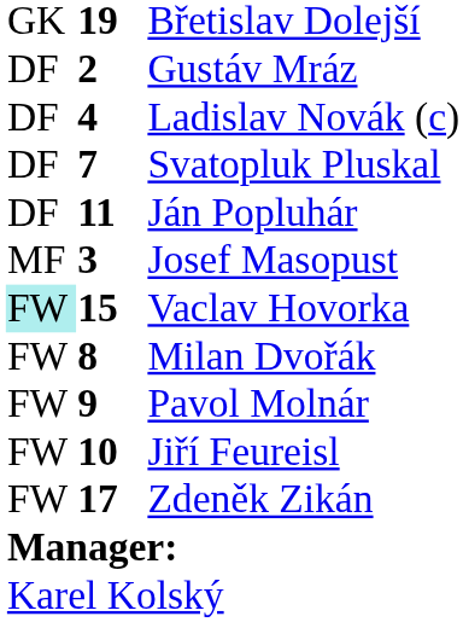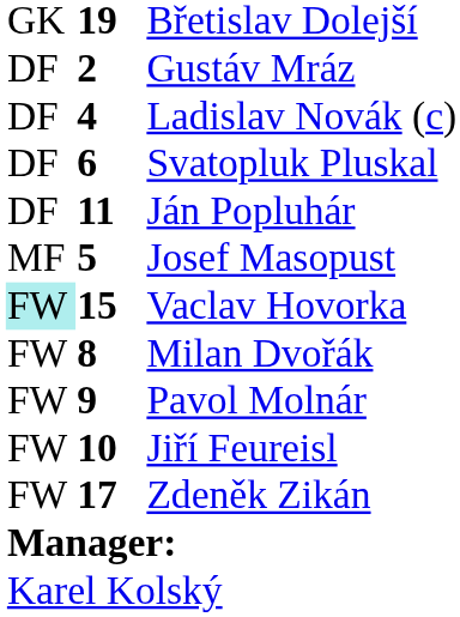 <table cellspacing="0" cellpadding="0" style="font-size:90%; margin:0.2em auto;">
 <tr>
 <th width="25"></th>
 <th width="25"></th>
 </tr>
 <tr>
 <td>GK</td>
 <td><strong>19</strong></td>
 <td><a href='#'>Břetislav Dolejší</a></td>
 </tr>
 <tr>
 <td>DF</td>
 <td><strong>2</strong></td>
 <td><a href='#'>Gustáv Mráz</a></td>
 </tr>
 <tr>
 <td>DF</td>
 <td><strong>4</strong></td>
 <td><a href='#'>Ladislav Novák</a> (<a href='#'>c</a>)</td>
 </tr>
 <tr>
 <td>DF</td>
-<td><strong>7</strong></td>
+<td><strong>6</strong></td>
 <td><a href='#'>Svatopluk Pluskal</a></td>
 </tr>
 <tr>
 <td>DF</td>
 <td><strong>11</strong></td>
 <td><a href='#'>Ján Popluhár</a></td>
 </tr>
 <tr>
 <td>MF</td>
-<td><strong>3</strong></td>
+<td><strong>5</strong></td>
 <td><a href='#'>Josef Masopust</a></td>
 </tr>
 <tr>
 <td style="background: paleturquoise;">FW</td>
 <td><strong>15</strong></td>
 <td><a href='#'>Vaclav Hovorka</a></td>
 </tr>
 <tr>
 <td>FW</td>
 <td><strong>8</strong></td>
 <td><a href='#'>Milan Dvořák</a></td>
 </tr>
 <tr>
 <td>FW</td>
 <td><strong>9</strong></td>
 <td><a href='#'>Pavol Molnár</a></td>
 </tr>
 <tr>
 <td>FW</td>
 <td><strong>10</strong></td>
 <td><a href='#'>Jiří Feureisl</a></td>
 </tr>
 <tr>
 <td>FW</td>
 <td><strong>17</strong></td>
 <td><a href='#'>Zdeněk Zikán</a></td>
 </tr>
 <tr>
 <td colspan=3><strong>Manager:</strong></td>
 </tr>
 <tr>
 <td colspan=4><a href='#'>Karel Kolský</a></td>
 </tr>
 </table>
